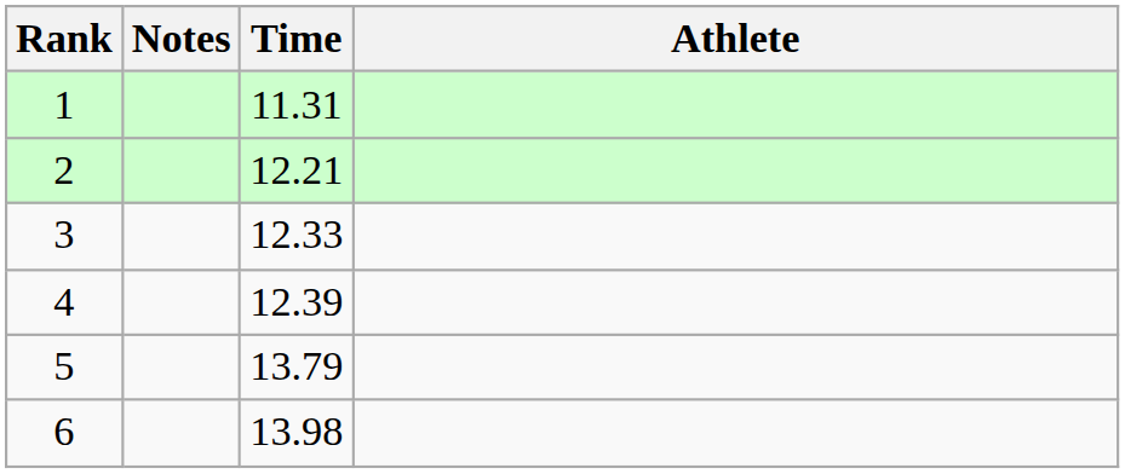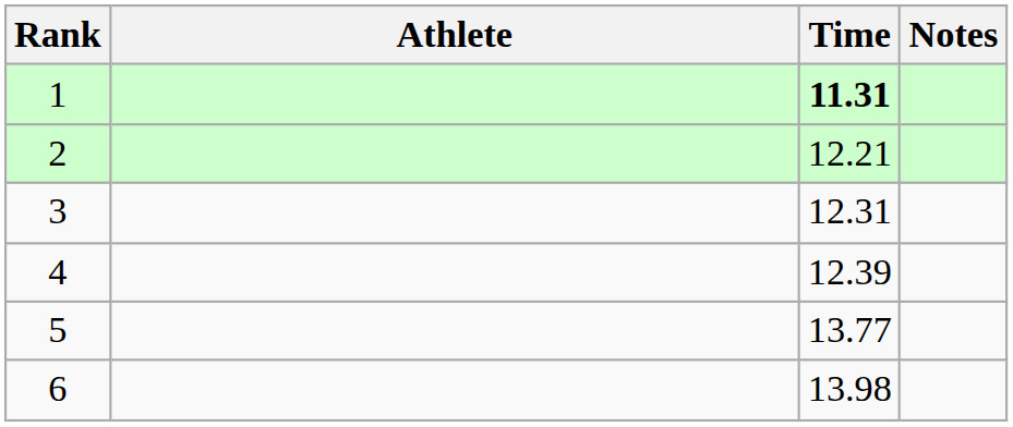 <table class="wikitable" style="text-align:center">
 <tr>
 <th>Rank</th>
+<th Style="width:18em">Athlete</th>
+<th>Time</th>
 <th>Notes</th>
-<th>Time</th>
-<th Style="width:18em">Athlete</th>
 </tr>
 <tr style="background:#cfc">
 <td>1</td>
+<td style="text-align:left"></td>
+<td><strong>11.31</strong></td>
 <td></td>
-<td>11.31</td>
-<td style="text-align:left"></td>
 </tr>
 <tr style="background:#cfc">
 <td>2</td>
+<td style="text-align:left"></td>
+<td>12.21</td>
 <td></td>
-<td>12.21</td>
-<td style="text-align:left"></td>
 </tr>
 <tr>
 <td>3</td>
+<td style="text-align:left"></td>
+<td>12.31</td>
 <td></td>
-<td>12.33</td>
-<td style="text-align:left"></td>
 </tr>
 <tr>
 <td>4</td>
+<td style="text-align:left"></td>
+<td>12.39</td>
 <td></td>
-<td>12.39</td>
-<td style="text-align:left"></td>
 </tr>
 <tr>
 <td>5</td>
+<td style="text-align:left"></td>
+<td>13.77</td>
 <td></td>
-<td>13.79</td>
-<td style="text-align:left"></td>
 </tr>
 <tr>
 <td>6</td>
+<td style="text-align:left"></td>
+<td>13.98</td>
 <td></td>
-<td>13.98</td>
-<td style="text-align:left"></td>
 </tr>
 </table>
